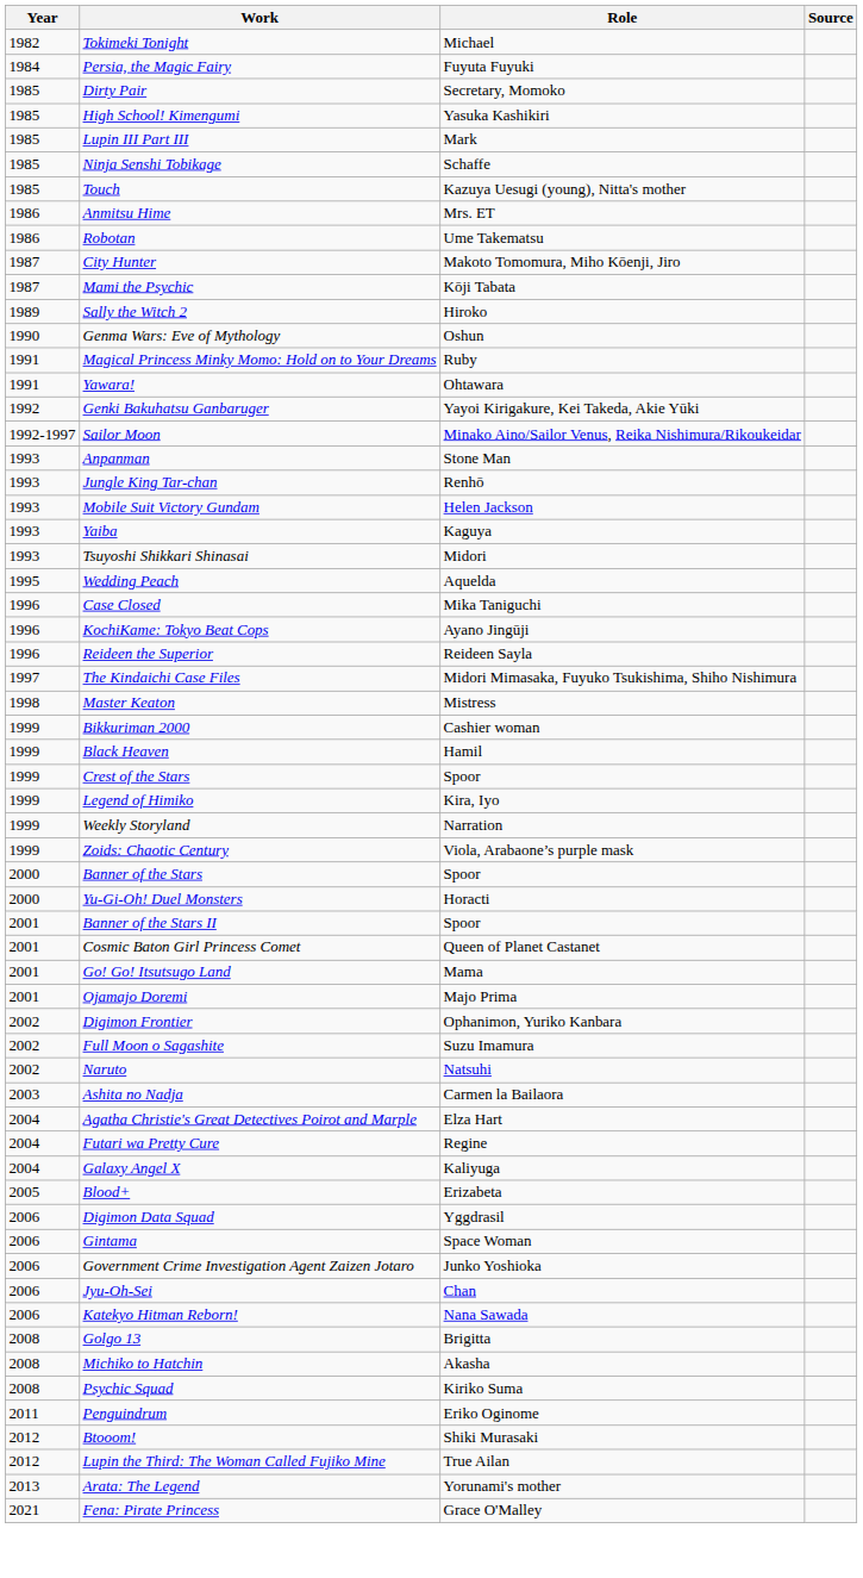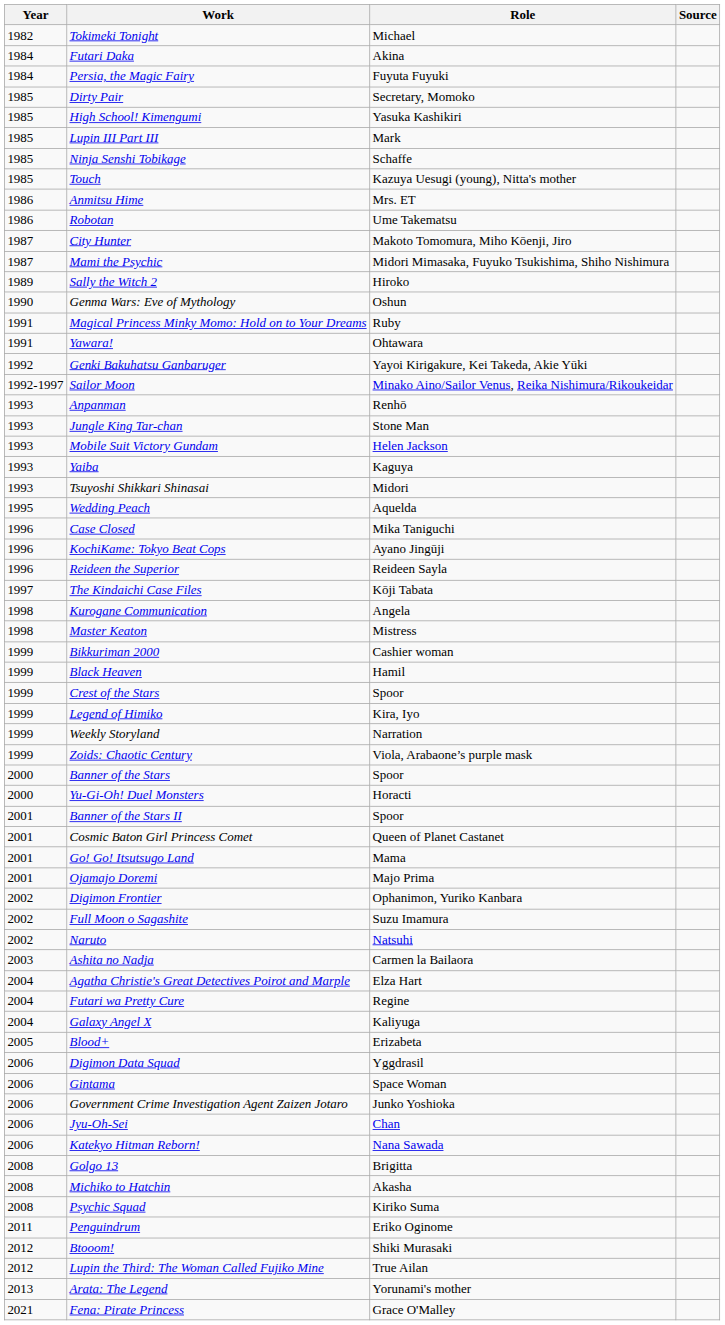 <table class="wikitable sortable plainrowheaders">
 <tr>
 <th>Year</th>
 <th>Work</th>
 <th>Role</th>
 <th class="unsortable">Source</th>
 </tr>
 <tr>
 <td>1982</td>
 <td><em><a href='#'>Tokimeki Tonight</a></em></td>
 <td>Michael</td>
+<td></td>
+</tr>
+<tr>
+<td>1984</td>
+<td><em><a href='#'>Futari Daka</a></em></td>
+<td>Akina</td>
 <td></td>
 </tr>
 <tr>
 <td>1984</td>
 <td><em><a href='#'>Persia, the Magic Fairy</a></em></td>
 <td>Fuyuta Fuyuki</td>
 <td></td>
 </tr>
 <tr>
 <td>1985</td>
 <td><em><a href='#'>Dirty Pair</a></em></td>
 <td>Secretary, Momoko</td>
 <td></td>
 </tr>
 <tr>
 <td>1985</td>
 <td><em><a href='#'>High School! Kimengumi</a></em></td>
 <td>Yasuka Kashikiri</td>
 <td></td>
 </tr>
 <tr>
 <td>1985</td>
 <td><em><a href='#'>Lupin III Part III</a></em></td>
 <td>Mark</td>
 <td></td>
 </tr>
 <tr>
 <td>1985</td>
 <td><em><a href='#'>Ninja Senshi Tobikage</a></em></td>
 <td>Schaffe</td>
 <td></td>
 </tr>
 <tr>
 <td>1985</td>
 <td><em><a href='#'>Touch</a></em></td>
 <td>Kazuya Uesugi (young), Nitta's mother</td>
 <td></td>
 </tr>
 <tr>
 <td>1986</td>
 <td><em><a href='#'>Anmitsu Hime</a></em></td>
 <td>Mrs. ET</td>
 <td></td>
 </tr>
 <tr>
 <td>1986</td>
 <td><em><a href='#'>Robotan</a></em></td>
 <td>Ume Takematsu</td>
 <td></td>
 </tr>
 <tr>
 <td>1987</td>
 <td><em><a href='#'>City Hunter</a></em></td>
 <td>Makoto Tomomura, Miho Kōenji, Jiro</td>
 <td></td>
 </tr>
 <tr>
 <td>1987</td>
 <td><em><a href='#'>Mami the Psychic</a></em></td>
-<td>Kōji Tabata</td>
+<td>Midori Mimasaka, Fuyuko Tsukishima, Shiho Nishimura</td>
 <td></td>
 </tr>
 <tr>
 <td>1989</td>
 <td><em><a href='#'>Sally the Witch 2</a></em></td>
 <td>Hiroko</td>
 <td></td>
 </tr>
 <tr>
 <td>1990</td>
 <td><em>Genma Wars: Eve of Mythology</em></td>
 <td>Oshun</td>
 <td></td>
 </tr>
 <tr>
 <td>1991</td>
 <td><em><a href='#'>Magical Princess Minky Momo: Hold on to Your Dreams</a></em></td>
 <td>Ruby</td>
 <td></td>
 </tr>
 <tr>
 <td>1991</td>
 <td><em><a href='#'>Yawara!</a></em></td>
 <td>Ohtawara</td>
 <td></td>
 </tr>
 <tr>
 <td>1992</td>
 <td><em><a href='#'>Genki Bakuhatsu Ganbaruger</a></em></td>
 <td>Yayoi Kirigakure, Kei Takeda, Akie Yūki</td>
 <td></td>
 </tr>
 <tr>
 <td>1992-1997</td>
 <td><em><a href='#'>Sailor Moon</a></em></td>
 <td><a href='#'>Minako Aino/Sailor Venus</a>, <a href='#'>Reika Nishimura/Rikoukeidar</a></td>
 <td></td>
 </tr>
 <tr>
 <td>1993</td>
 <td><em><a href='#'>Anpanman</a></em></td>
-<td>Stone Man</td>
+<td>Renhō</td>
 <td></td>
 </tr>
 <tr>
 <td>1993</td>
 <td><em><a href='#'>Jungle King Tar-chan</a></em></td>
-<td>Renhō</td>
+<td>Stone Man</td>
 <td></td>
 </tr>
 <tr>
 <td>1993</td>
 <td><em><a href='#'>Mobile Suit Victory Gundam</a></em></td>
 <td><a href='#'>Helen Jackson</a></td>
 <td></td>
 </tr>
 <tr>
 <td>1993</td>
 <td><em><a href='#'>Yaiba</a></em></td>
 <td>Kaguya</td>
 <td></td>
 </tr>
 <tr>
 <td>1993</td>
 <td><em>Tsuyoshi Shikkari Shinasai</em></td>
 <td>Midori</td>
 <td></td>
 </tr>
 <tr>
 <td>1995</td>
 <td><em><a href='#'>Wedding Peach</a></em></td>
 <td>Aquelda</td>
 <td></td>
 </tr>
 <tr>
 <td>1996</td>
 <td><em><a href='#'>Case Closed</a></em></td>
 <td>Mika Taniguchi</td>
 <td></td>
 </tr>
 <tr>
 <td>1996</td>
 <td><em><a href='#'>KochiKame: Tokyo Beat Cops</a></em></td>
 <td>Ayano Jingūji</td>
 <td></td>
 </tr>
 <tr>
 <td>1996</td>
 <td><em><a href='#'>Reideen the Superior</a></em></td>
 <td>Reideen Sayla</td>
 <td></td>
 </tr>
 <tr>
 <td>1997</td>
 <td><em><a href='#'>The Kindaichi Case Files</a></em></td>
-<td>Midori Mimasaka, Fuyuko Tsukishima, Shiho Nishimura</td>
+<td>Kōji Tabata</td>
+<td></td>
+</tr>
+<tr>
+<td>1998</td>
+<td><em><a href='#'>Kurogane Communication</a></em></td>
+<td>Angela</td>
 <td></td>
 </tr>
 <tr>
 <td>1998</td>
 <td><em><a href='#'>Master Keaton</a></em></td>
 <td>Mistress</td>
 <td></td>
 </tr>
 <tr>
 <td>1999</td>
 <td><em><a href='#'>Bikkuriman 2000</a></em></td>
 <td>Cashier woman</td>
 <td></td>
 </tr>
 <tr>
 <td>1999</td>
 <td><em><a href='#'>Black Heaven</a></em></td>
 <td>Hamil</td>
 <td></td>
 </tr>
 <tr>
 <td>1999</td>
 <td><em><a href='#'>Crest of the Stars</a></em></td>
 <td>Spoor</td>
 <td></td>
 </tr>
 <tr>
 <td>1999</td>
 <td><em><a href='#'>Legend of Himiko</a></em></td>
 <td>Kira, Iyo</td>
 <td></td>
 </tr>
 <tr>
 <td>1999</td>
 <td><em>Weekly Storyland</em></td>
 <td>Narration</td>
 <td></td>
 </tr>
 <tr>
 <td>1999</td>
 <td><em><a href='#'>Zoids: Chaotic Century</a></em></td>
 <td>Viola, Arabaone’s purple mask</td>
 <td></td>
 </tr>
 <tr>
 <td>2000</td>
 <td><em><a href='#'>Banner of the Stars</a></em></td>
 <td>Spoor</td>
 <td></td>
 </tr>
 <tr>
 <td>2000</td>
 <td><em><a href='#'>Yu-Gi-Oh! Duel Monsters</a></em></td>
 <td>Horacti</td>
 <td></td>
 </tr>
 <tr>
 <td>2001</td>
 <td><em><a href='#'>Banner of the Stars II</a></em></td>
 <td>Spoor</td>
 <td></td>
 </tr>
 <tr>
 <td>2001</td>
 <td><em>Cosmic Baton Girl Princess Comet</em></td>
 <td>Queen of Planet Castanet</td>
 <td></td>
 </tr>
 <tr>
 <td>2001</td>
 <td><em><a href='#'>Go! Go! Itsutsugo Land</a></em></td>
 <td>Mama</td>
 <td></td>
 </tr>
 <tr>
 <td>2001</td>
 <td><em><a href='#'>Ojamajo Doremi</a></em></td>
 <td>Majo Prima</td>
 <td></td>
 </tr>
 <tr>
 <td>2002</td>
 <td><em><a href='#'>Digimon Frontier</a></em></td>
 <td>Ophanimon, Yuriko Kanbara</td>
 <td></td>
 </tr>
 <tr>
 <td>2002</td>
 <td><em><a href='#'>Full Moon o Sagashite</a></em></td>
 <td>Suzu Imamura</td>
 <td></td>
 </tr>
 <tr>
 <td>2002</td>
 <td><em><a href='#'>Naruto</a></em></td>
 <td><a href='#'>Natsuhi</a></td>
 <td></td>
 </tr>
 <tr>
 <td>2003</td>
 <td><em><a href='#'>Ashita no Nadja</a></em></td>
 <td>Carmen la Bailaora</td>
 <td></td>
 </tr>
 <tr>
 <td>2004</td>
 <td><em><a href='#'>Agatha Christie's Great Detectives Poirot and Marple</a></em></td>
 <td>Elza Hart</td>
 <td></td>
 </tr>
 <tr>
 <td>2004</td>
 <td><em><a href='#'>Futari wa Pretty Cure</a></em></td>
 <td>Regine</td>
 <td></td>
 </tr>
 <tr>
 <td>2004</td>
 <td><em><a href='#'>Galaxy Angel X</a></em></td>
 <td>Kaliyuga</td>
 <td></td>
 </tr>
 <tr>
 <td>2005</td>
 <td><em><a href='#'>Blood+</a></em></td>
 <td>Erizabeta</td>
 <td></td>
 </tr>
 <tr>
 <td>2006</td>
 <td><em><a href='#'>Digimon Data Squad</a></em></td>
 <td>Yggdrasil</td>
 <td></td>
 </tr>
 <tr>
 <td>2006</td>
 <td><em><a href='#'>Gintama</a></em></td>
 <td>Space Woman</td>
 <td></td>
 </tr>
 <tr>
 <td>2006</td>
 <td><em>Government Crime Investigation Agent Zaizen Jotaro</em></td>
 <td>Junko Yoshioka</td>
 <td></td>
 </tr>
 <tr>
 <td>2006</td>
 <td><em><a href='#'>Jyu-Oh-Sei</a></em></td>
 <td><a href='#'>Chan</a></td>
 <td></td>
 </tr>
 <tr>
 <td>2006</td>
 <td><em><a href='#'>Katekyo Hitman Reborn!</a></em></td>
 <td><a href='#'>Nana Sawada</a></td>
 <td></td>
 </tr>
 <tr>
 <td>2008</td>
 <td><em><a href='#'>Golgo 13</a></em></td>
 <td>Brigitta</td>
 <td></td>
 </tr>
 <tr>
 <td>2008</td>
 <td><em><a href='#'>Michiko to Hatchin</a></em></td>
 <td>Akasha</td>
 <td></td>
 </tr>
 <tr>
 <td>2008</td>
 <td><em><a href='#'>Psychic Squad</a></em></td>
 <td>Kiriko Suma</td>
 <td></td>
 </tr>
 <tr>
 <td>2011</td>
 <td><em><a href='#'>Penguindrum</a></em></td>
 <td>Eriko Oginome</td>
 <td></td>
 </tr>
 <tr>
 <td>2012</td>
 <td><em><a href='#'>Btooom!</a></em></td>
 <td>Shiki Murasaki</td>
 <td></td>
 </tr>
 <tr>
 <td>2012</td>
 <td><em><a href='#'>Lupin the Third: The Woman Called Fujiko Mine</a></em></td>
 <td>True Ailan</td>
 <td></td>
 </tr>
 <tr>
 <td>2013</td>
 <td><em><a href='#'>Arata: The Legend</a></em></td>
 <td>Yorunami's mother</td>
 <td></td>
 </tr>
 <tr>
 <td>2021</td>
 <td><em><a href='#'>Fena: Pirate Princess</a></em></td>
 <td>Grace O'Malley</td>
 <td></td>
 </tr>
 </table>
